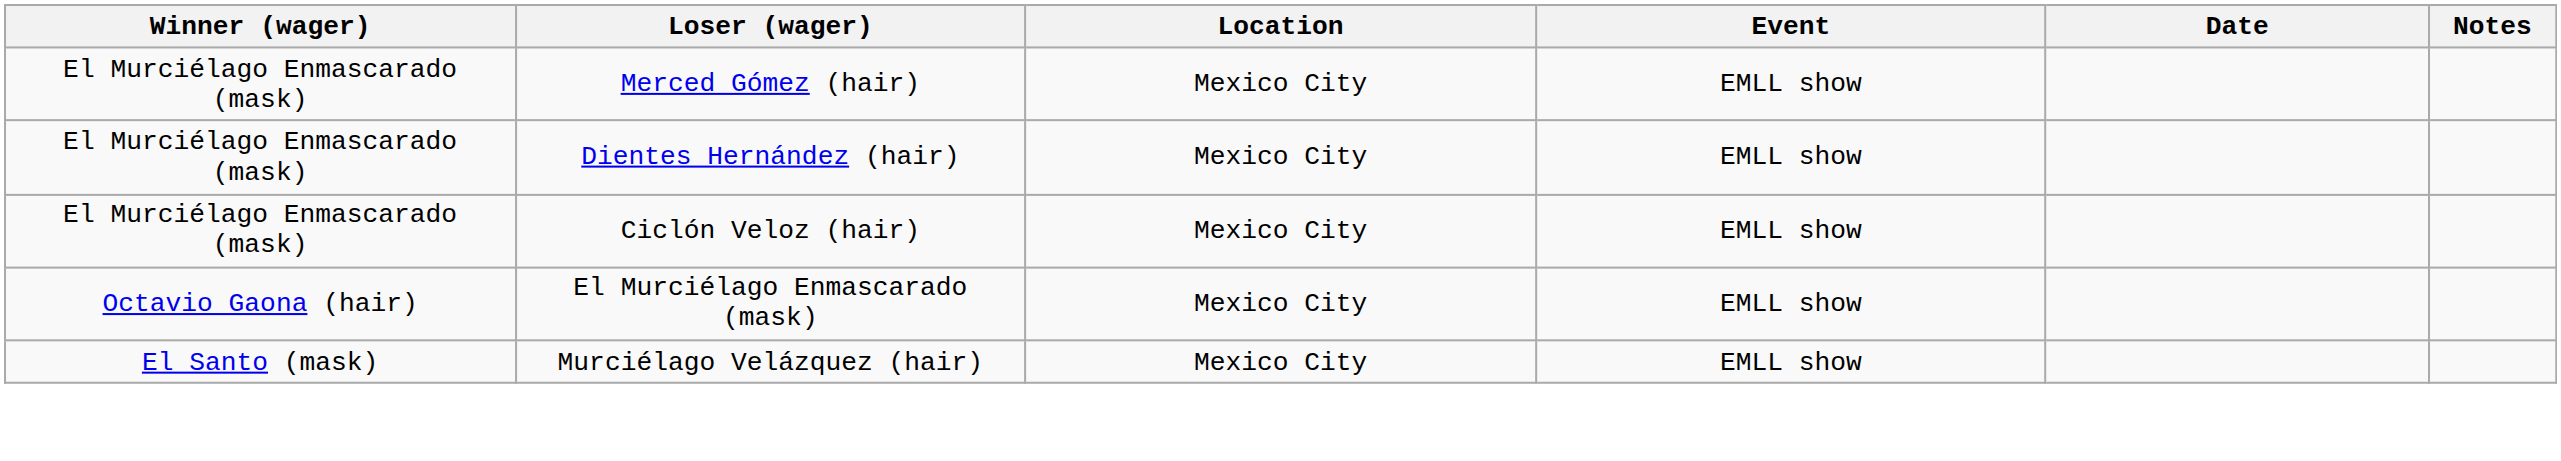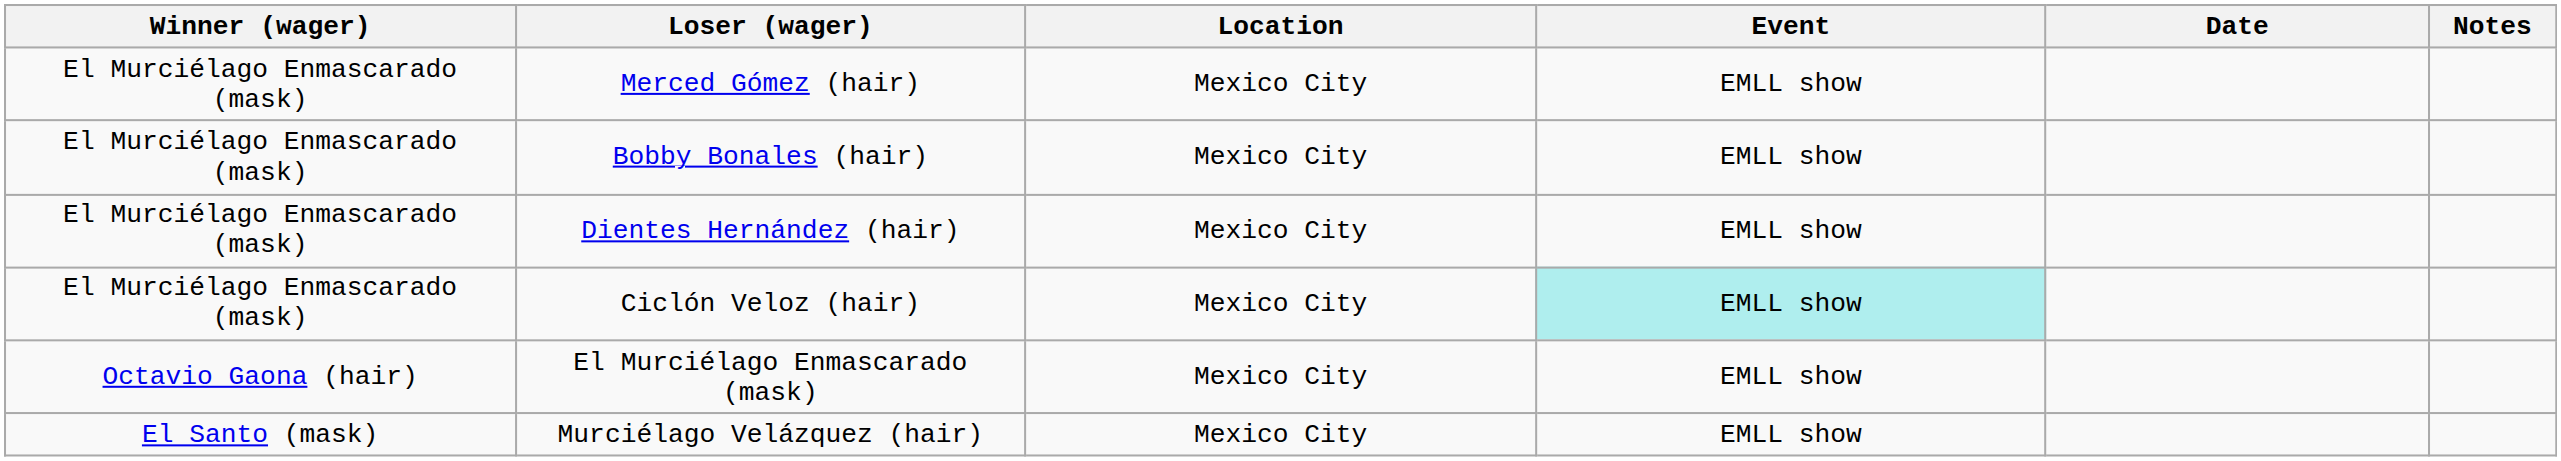 <table class="wikitable sortable" width=100%  style="text-align: center">
 <tr>
 <th width=20% scope="col">Winner (wager)</th>
 <th width=20% scope="col">Loser (wager)</th>
 <th width=20% scope="col">Location</th>
 <th width=20% scope="col">Event</th>
 <th width=15% scope="col">Date</th>
 <th class="unsortable" width=5% scope="col">Notes</th>
 </tr>
 <tr>
 <td>El Murciélago Enmascarado (mask)</td>
 <td><a href='#'>Merced Gómez</a> (hair)</td>
 <td>Mexico City</td>
 <td>EMLL show</td>
 <td></td>
 <td></td>
 </tr>
 <tr>
 <td>El Murciélago Enmascarado (mask)</td>
+<td><a href='#'>Bobby Bonales</a> (hair)</td>
+<td>Mexico City</td>
+<td>EMLL show</td>
+<td></td>
+<td></td>
+</tr>
+<tr>
+<td>El Murciélago Enmascarado (mask)</td>
 <td><a href='#'>Dientes Hernández</a> (hair)</td>
 <td>Mexico City</td>
 <td>EMLL show</td>
 <td></td>
 <td></td>
 </tr>
 <tr>
 <td>El Murciélago Enmascarado (mask)</td>
 <td>Ciclón Veloz (hair)</td>
 <td>Mexico City</td>
-<td>EMLL show</td>
+<td style="background: paleturquoise;">EMLL show</td>
 <td></td>
 <td></td>
 </tr>
 <tr>
 <td><a href='#'>Octavio Gaona</a> (hair)</td>
 <td>El Murciélago Enmascarado (mask)</td>
 <td>Mexico City</td>
 <td>EMLL show</td>
 <td></td>
 <td></td>
 </tr>
 <tr>
 <td><a href='#'>El Santo</a> (mask)</td>
 <td>Murciélago Velázquez (hair)</td>
 <td>Mexico City</td>
 <td>EMLL show</td>
 <td></td>
 <td></td>
 </tr>
 </table>
